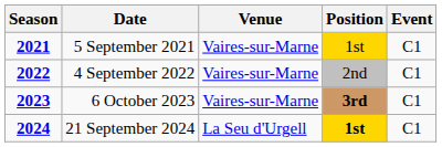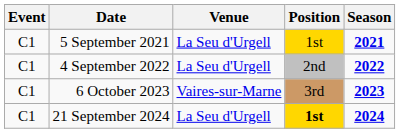 <table class="wikitable" style="text-align:center; font-size:95%;">
 <tr>
-<th>Season</th>
+<th>Event</th>
 <th>Date</th>
 <th>Venue</th>
 <th>Position</th>
-<th>Event</th>
+<th>Season</th>
 </tr>
 <tr>
+<td>C1</td>
+<td align=right>5 September 2021</td>
+<td align=left><a href='#'>La Seu d'Urgell</a></td>
+<td bgcolor=gold>1st</td>
 <td><strong><a href='#'>2021</a></strong></td>
-<td align=right>5 September 2021</td>
-<td align=left><a href='#'>Vaires-sur-Marne</a></td>
-<td bgcolor=gold>1st</td>
-<td>C1</td>
 </tr>
 <tr>
+<td>C1</td>
+<td align=right>4 September 2022</td>
+<td align=left><a href='#'>La Seu d'Urgell</a></td>
+<td bgcolor=silver>2nd</td>
 <td><strong><a href='#'>2022</a></strong></td>
-<td align=right>4 September 2022</td>
-<td align=left><a href='#'>Vaires-sur-Marne</a></td>
-<td bgcolor=silver>2nd</td>
-<td>C1</td>
 </tr>
 <tr>
-<td><strong><a href='#'>2023</a></strong></td>
+<td>C1</td>
 <td align=right>6 October 2023</td>
 <td align=left><a href='#'>Vaires-sur-Marne</a></td>
-<td bgcolor=cc9966><strong>3rd</strong></td>
-<td>C1</td>
+<td bgcolor=cc9966>3rd</td>
+<td><strong><a href='#'>2023</a></strong></td>
 </tr>
 <tr>
-<td><strong><a href='#'>2024</a></strong></td>
+<td>C1</td>
 <td align=right>21 September 2024</td>
 <td align=left><a href='#'>La Seu d'Urgell</a></td>
 <td bgcolor=gold><strong>1st</strong></td>
-<td>C1</td>
+<td><strong><a href='#'>2024</a></strong></td>
 </tr>
 </table>
